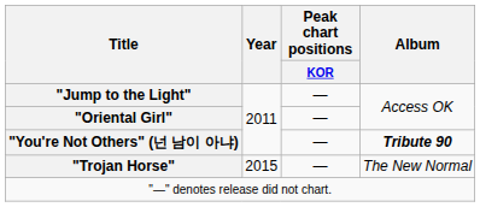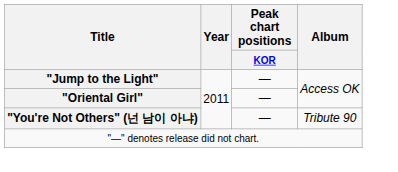 <table class="wikitable plainrowheaders" style="text-align:center;">
 <tr>
 <th rowspan="2" scope="col">Title</th>
 <th rowspan="2" scope="col">Year</th>
 <th colspan="1" scope="col" style="width:5em;">Peak chart positions</th>
 <th rowspan="2">Album</th>
 </tr>
 <tr>
 <th><small><a href='#'>KOR</a></small><br></th>
 </tr>
 <tr>
 <th scope="row">"Jump to the Light"</th>
 <td rowspan="3">2011</td>
 <td>—</td>
 <td rowspan="2"><em>Access OK</em></td>
 </tr>
 <tr>
 <th scope="row">"Oriental Girl"</th>
 <td>—</td>
 </tr>
 <tr>
 <th scope="row">"You're Not Others" (넌 남이 아냐)</th>
 <td>—</td>
-<td><strong><em>Tribute 90</em></strong></td>
-</tr>
-<tr>
-<th scope="row">"Trojan Horse"</th>
-<td>2015</td>
-<td>—</td>
-<td><em>The New Normal</em></td>
+<td><em>Tribute 90</em></td>
 </tr>
 <tr>
 <td colspan="4"><small>"—" denotes release did not chart.</small></td>
 </tr>
 </table>
